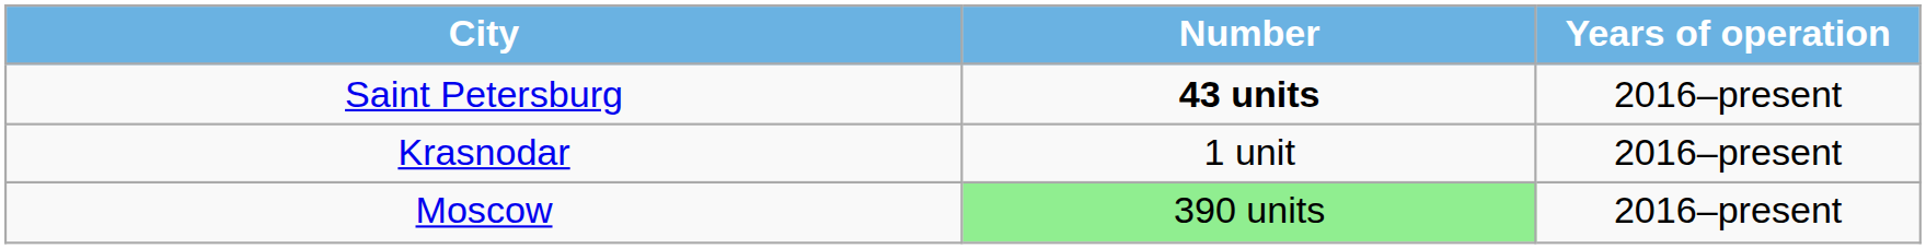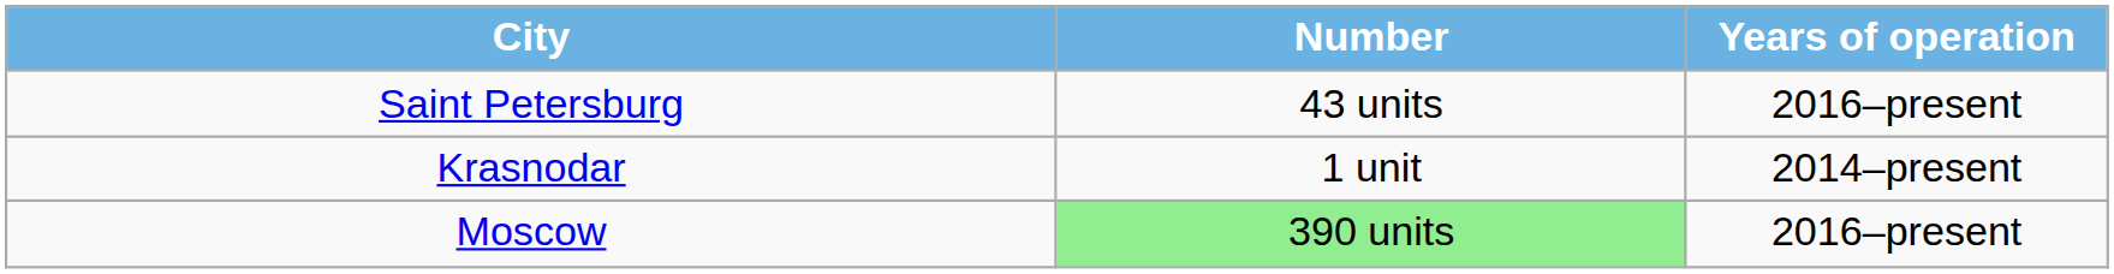 <table class="wikitable sortable" width="65%" style="text-align:center;">
 <tr>
 <th width="50%" style="background-color:#6ab2e2;color:white;">City</th>
 <th width="30%" style="background-color:#6ab2e2;color:white;">Number</th>
 <th width="30%" style="background-color:#6ab2e2;color:white;">Years of operation</th>
 </tr>
 <tr>
 <td><a href='#'>Saint Petersburg</a></td>
-<td><strong>43 units</strong></td>
+<td>43 units</td>
 <td>2016–present</td>
 </tr>
 <tr>
 <td><a href='#'>Krasnodar</a></td>
 <td>1 unit</td>
-<td>2016–present</td>
+<td>2014–present</td>
 </tr>
 <tr>
 <td><a href='#'>Moscow</a></td>
 <td style="background: lightgreen;">390 units</td>
 <td>2016–present</td>
 </tr>
 </table>
